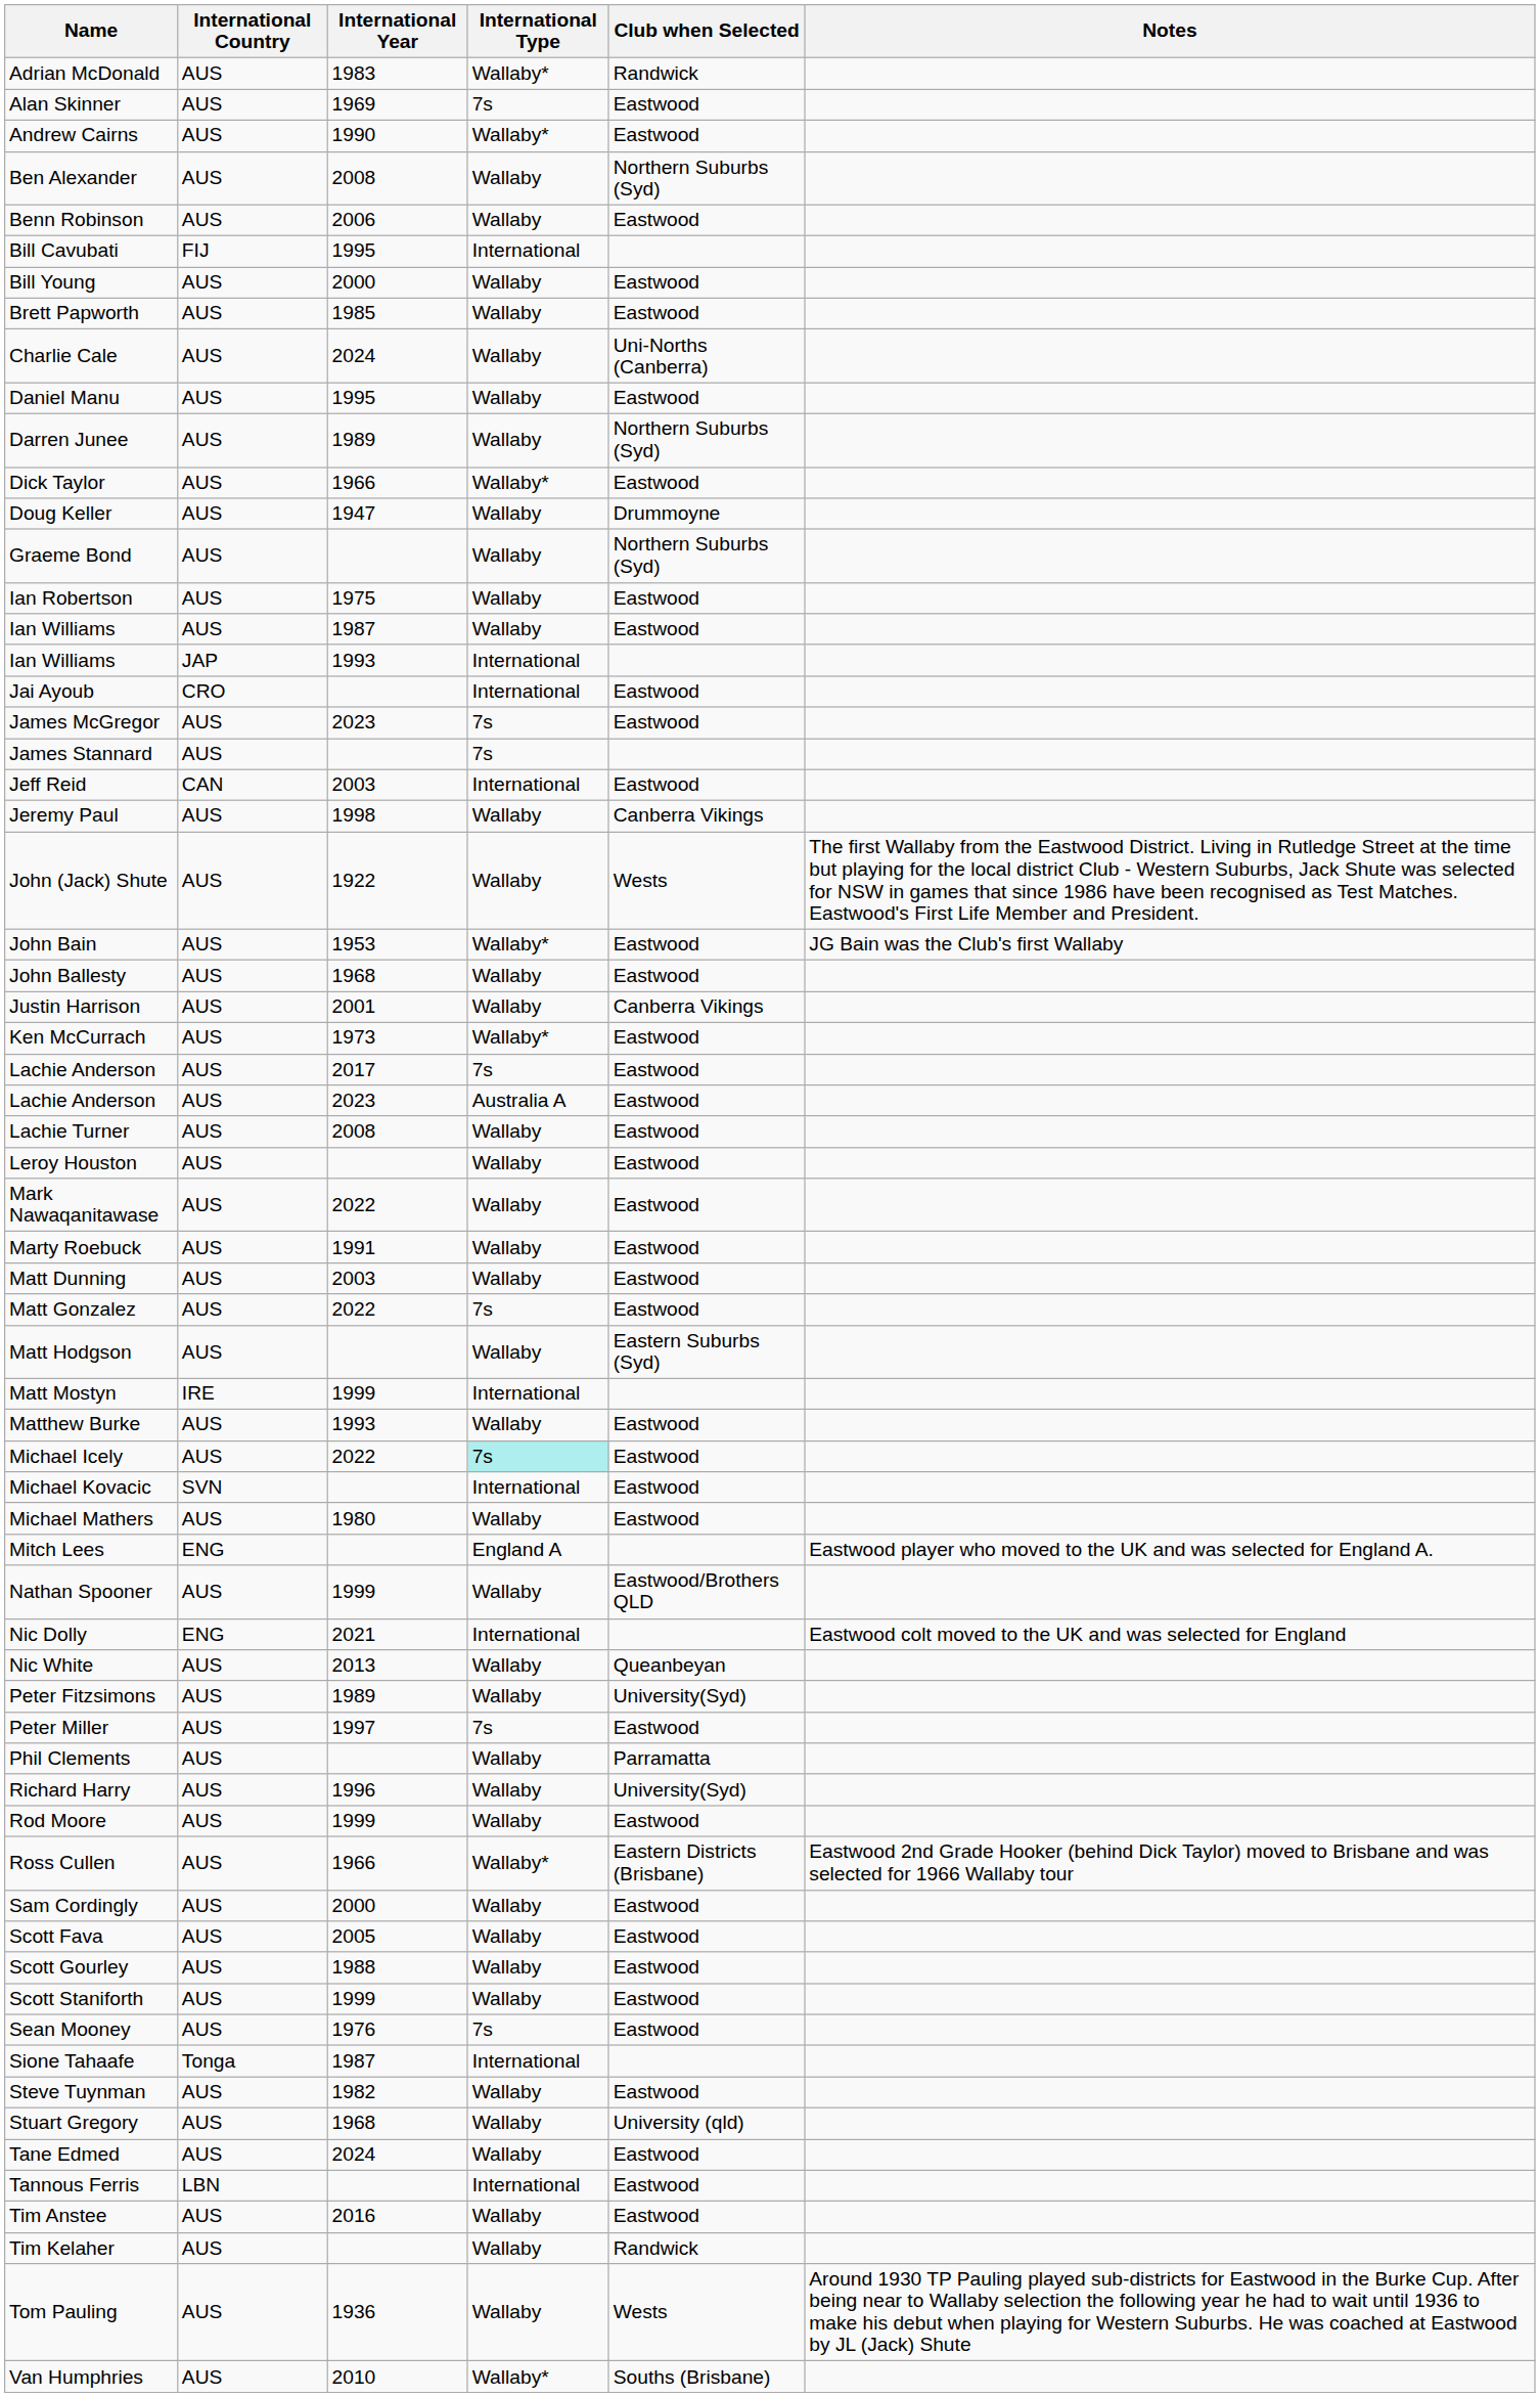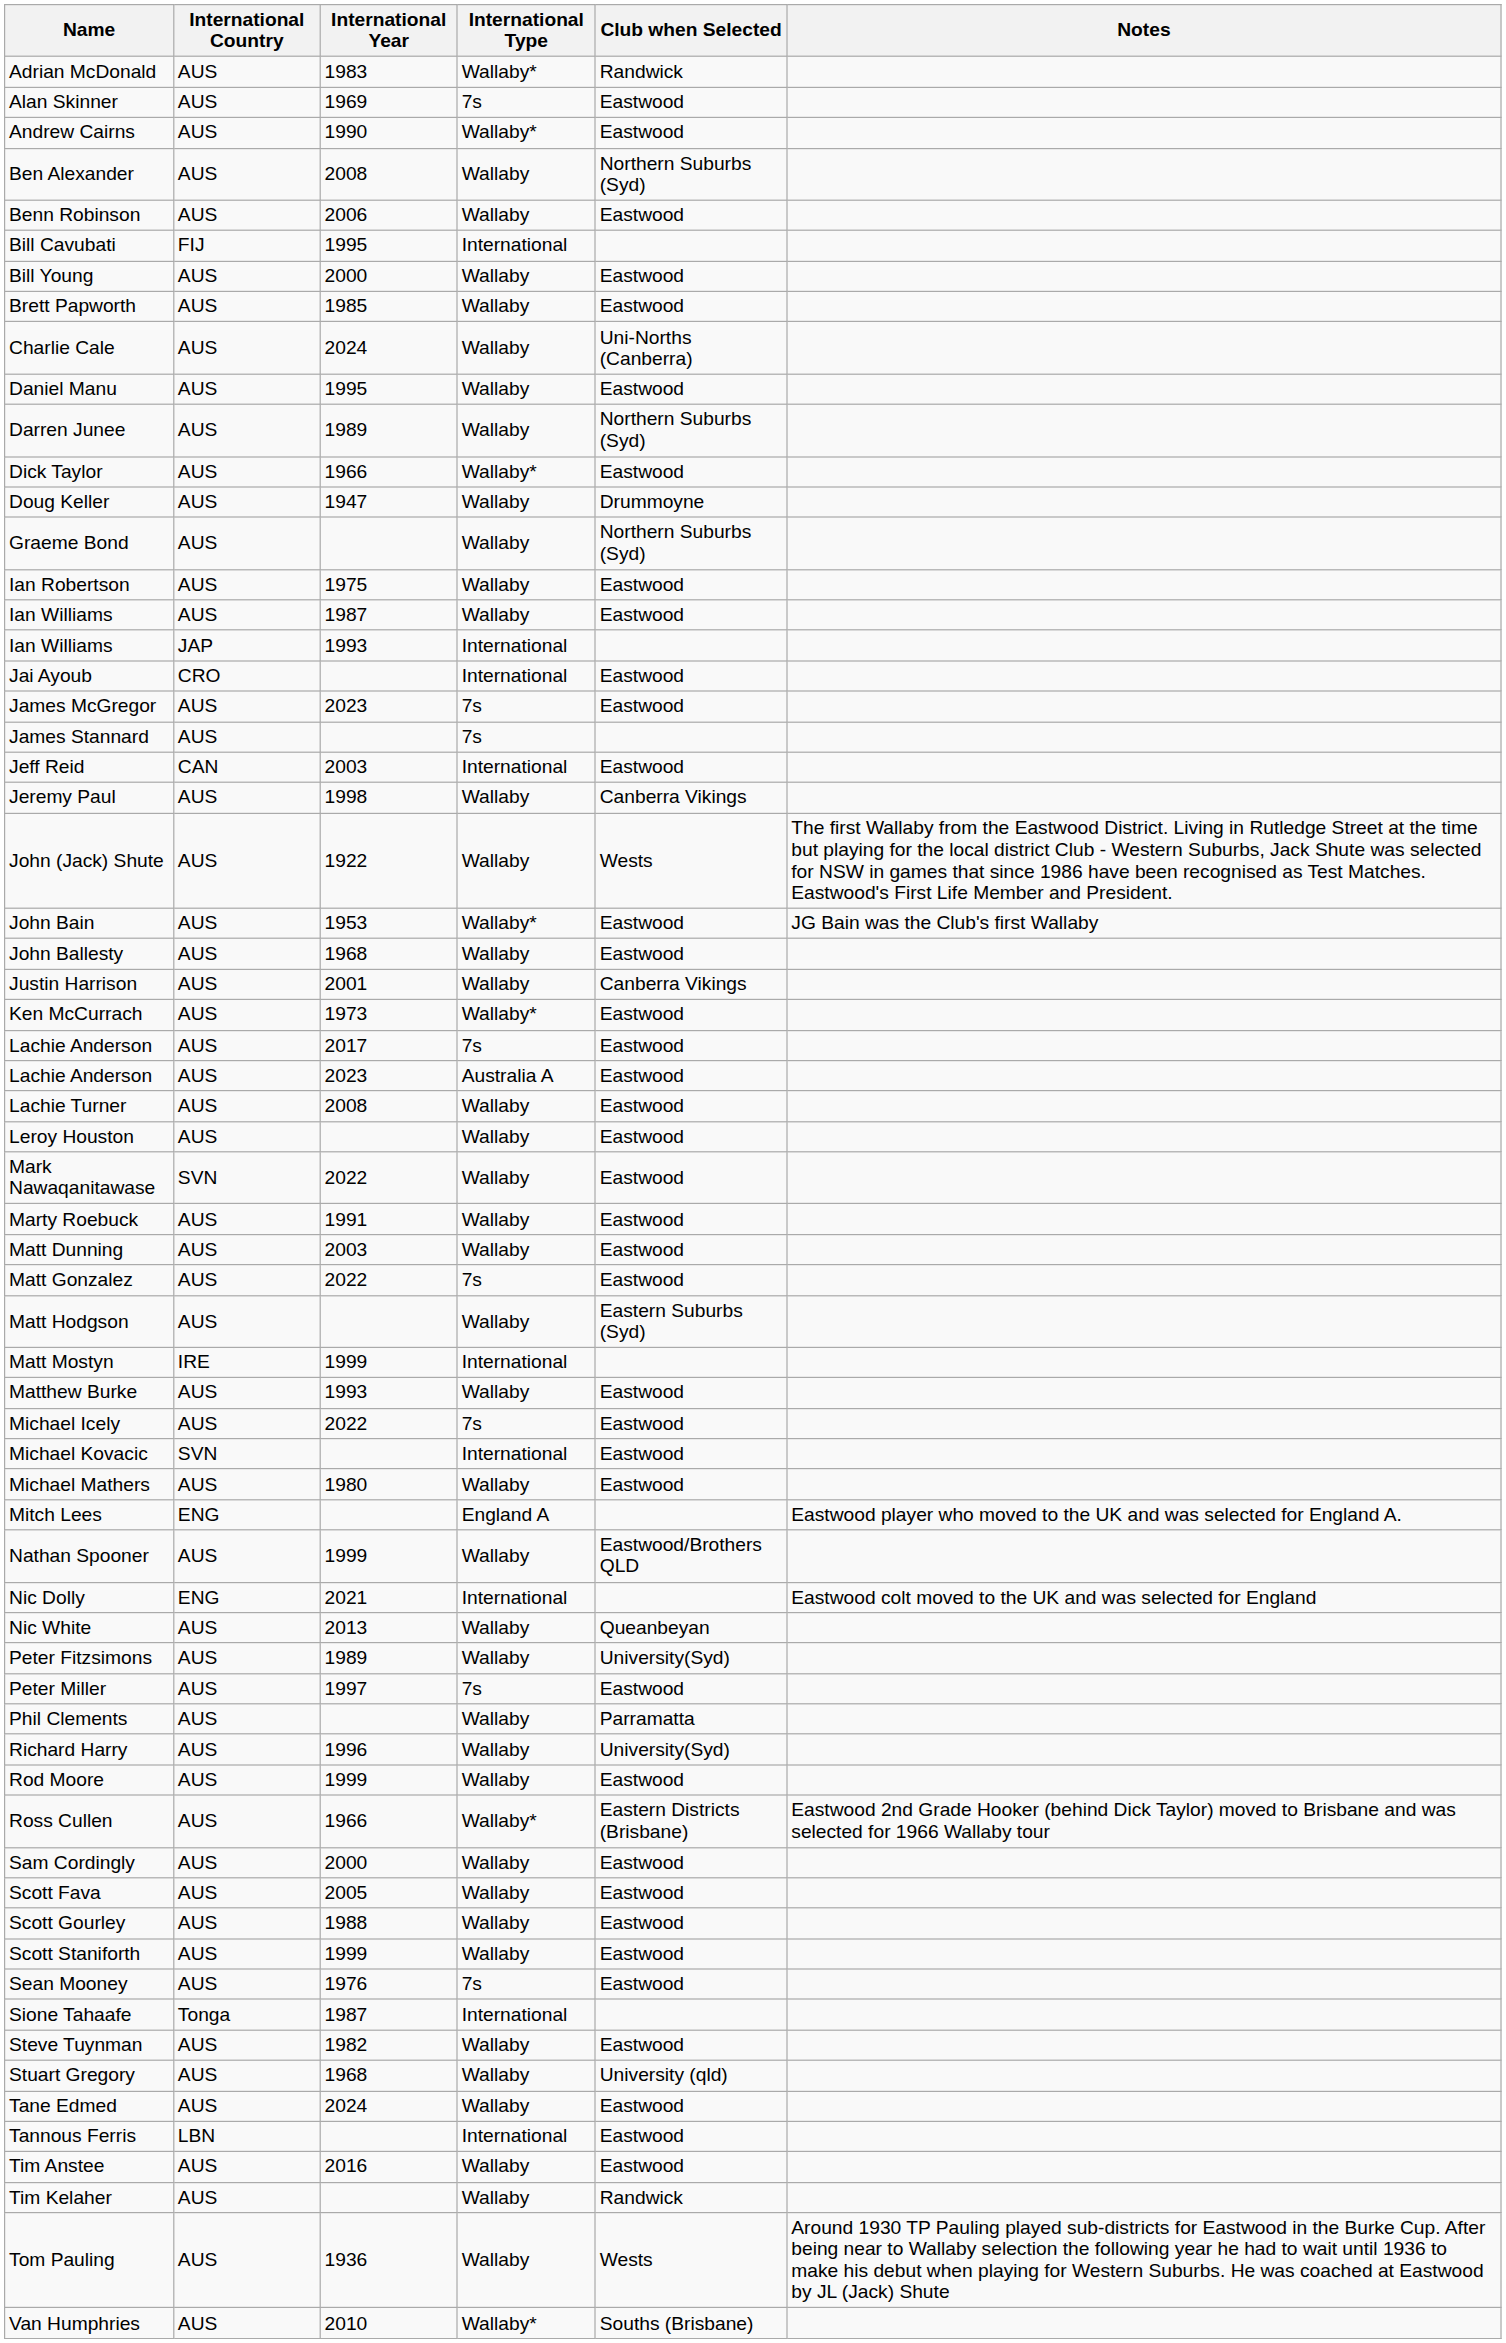 <table class="wikitable sortable">
 <tr>
 <th>Name</th>
 <th>International Country</th>
 <th>International Year</th>
 <th>International Type</th>
 <th>Club when Selected</th>
 <th>Notes</th>
 </tr>
 <tr>
 <td>Adrian McDonald</td>
 <td>AUS</td>
 <td>1983</td>
 <td>Wallaby*</td>
 <td>Randwick</td>
 <td></td>
 </tr>
 <tr>
 <td>Alan Skinner</td>
 <td>AUS</td>
 <td>1969</td>
 <td>7s</td>
 <td>Eastwood</td>
 <td></td>
 </tr>
 <tr>
 <td>Andrew Cairns</td>
 <td>AUS</td>
 <td>1990</td>
 <td>Wallaby*</td>
 <td>Eastwood</td>
 <td></td>
 </tr>
 <tr>
 <td>Ben Alexander</td>
 <td>AUS</td>
 <td>2008</td>
 <td>Wallaby</td>
 <td>Northern Suburbs (Syd)</td>
 <td></td>
 </tr>
 <tr>
 <td>Benn Robinson</td>
 <td>AUS</td>
 <td>2006</td>
 <td>Wallaby</td>
 <td>Eastwood</td>
 <td></td>
 </tr>
 <tr>
 <td>Bill Cavubati</td>
 <td>FIJ</td>
 <td>1995</td>
 <td>International</td>
 <td></td>
 <td></td>
 </tr>
 <tr>
 <td>Bill Young</td>
 <td>AUS</td>
 <td>2000</td>
 <td>Wallaby</td>
 <td>Eastwood</td>
 <td></td>
 </tr>
 <tr>
 <td>Brett Papworth</td>
 <td>AUS</td>
 <td>1985</td>
 <td>Wallaby</td>
 <td>Eastwood</td>
 <td></td>
 </tr>
 <tr>
 <td>Charlie Cale</td>
 <td>AUS</td>
 <td>2024</td>
 <td>Wallaby</td>
 <td>Uni-Norths (Canberra)</td>
 <td></td>
 </tr>
 <tr>
 <td>Daniel Manu</td>
 <td>AUS</td>
 <td>1995</td>
 <td>Wallaby</td>
 <td>Eastwood</td>
 <td></td>
 </tr>
 <tr>
 <td>Darren Junee</td>
 <td>AUS</td>
 <td>1989</td>
 <td>Wallaby</td>
 <td>Northern Suburbs (Syd)</td>
 <td></td>
 </tr>
 <tr>
 <td>Dick Taylor</td>
 <td>AUS</td>
 <td>1966</td>
 <td>Wallaby*</td>
 <td>Eastwood</td>
 <td></td>
 </tr>
 <tr>
 <td>Doug Keller</td>
 <td>AUS</td>
 <td>1947</td>
 <td>Wallaby</td>
 <td>Drummoyne</td>
 <td></td>
 </tr>
 <tr>
 <td>Graeme Bond</td>
 <td>AUS</td>
 <td></td>
 <td>Wallaby</td>
 <td>Northern Suburbs (Syd)</td>
 <td></td>
 </tr>
 <tr>
 <td>Ian Robertson</td>
 <td>AUS</td>
 <td>1975</td>
 <td>Wallaby</td>
 <td>Eastwood</td>
 <td></td>
 </tr>
 <tr>
 <td>Ian Williams</td>
 <td>AUS</td>
 <td>1987</td>
 <td>Wallaby</td>
 <td>Eastwood</td>
 <td></td>
 </tr>
 <tr>
 <td>Ian Williams</td>
 <td>JAP</td>
 <td>1993</td>
 <td>International</td>
 <td></td>
 <td></td>
 </tr>
 <tr>
 <td>Jai Ayoub</td>
 <td>CRO</td>
 <td></td>
 <td>International</td>
 <td>Eastwood</td>
 <td></td>
 </tr>
 <tr>
 <td>James McGregor</td>
 <td>AUS</td>
 <td>2023</td>
 <td>7s</td>
 <td>Eastwood</td>
 <td></td>
 </tr>
 <tr>
 <td>James Stannard</td>
 <td>AUS</td>
 <td></td>
 <td>7s</td>
 <td></td>
 <td></td>
 </tr>
 <tr>
 <td>Jeff Reid</td>
 <td>CAN</td>
 <td>2003</td>
 <td>International</td>
 <td>Eastwood</td>
 <td></td>
 </tr>
 <tr>
 <td>Jeremy Paul</td>
 <td>AUS</td>
 <td>1998</td>
 <td>Wallaby</td>
 <td>Canberra Vikings</td>
 <td></td>
 </tr>
 <tr>
 <td>John (Jack) Shute</td>
 <td>AUS</td>
 <td>1922</td>
 <td>Wallaby</td>
 <td>Wests</td>
 <td>The first Wallaby from the Eastwood District. Living in Rutledge Street at the time but playing for the local district Club - Western Suburbs, Jack Shute was selected for NSW in games that since 1986 have been recognised as Test Matches.<br>Eastwood's First Life Member and President.</td>
 </tr>
 <tr>
 <td>John Bain</td>
 <td>AUS</td>
 <td>1953</td>
 <td>Wallaby*</td>
 <td>Eastwood</td>
 <td>JG Bain was the Club's first Wallaby</td>
 </tr>
 <tr>
 <td>John Ballesty</td>
 <td>AUS</td>
 <td>1968</td>
 <td>Wallaby</td>
 <td>Eastwood</td>
 <td></td>
 </tr>
 <tr>
 <td>Justin Harrison</td>
 <td>AUS</td>
 <td>2001</td>
 <td>Wallaby</td>
 <td>Canberra Vikings</td>
 <td></td>
 </tr>
 <tr>
 <td>Ken McCurrach</td>
 <td>AUS</td>
 <td>1973</td>
 <td>Wallaby*</td>
 <td>Eastwood</td>
 <td></td>
 </tr>
 <tr>
 <td>Lachie Anderson</td>
 <td>AUS</td>
 <td>2017</td>
 <td>7s</td>
 <td>Eastwood</td>
 <td></td>
 </tr>
 <tr>
 <td>Lachie Anderson</td>
 <td>AUS</td>
 <td>2023</td>
 <td>Australia A</td>
 <td>Eastwood</td>
 <td></td>
 </tr>
 <tr>
 <td>Lachie Turner</td>
 <td>AUS</td>
 <td>2008</td>
 <td>Wallaby</td>
 <td>Eastwood</td>
 <td></td>
 </tr>
 <tr>
 <td>Leroy Houston</td>
 <td>AUS</td>
 <td></td>
 <td>Wallaby</td>
 <td>Eastwood</td>
 <td></td>
 </tr>
 <tr>
 <td>Mark Nawaqanitawase</td>
-<td>AUS</td>
+<td>SVN</td>
 <td>2022</td>
 <td>Wallaby</td>
 <td>Eastwood</td>
 <td></td>
 </tr>
 <tr>
 <td>Marty Roebuck</td>
 <td>AUS</td>
 <td>1991</td>
 <td>Wallaby</td>
 <td>Eastwood</td>
 <td></td>
 </tr>
 <tr>
 <td>Matt Dunning</td>
 <td>AUS</td>
 <td>2003</td>
 <td>Wallaby</td>
 <td>Eastwood</td>
 <td></td>
 </tr>
 <tr>
 <td>Matt Gonzalez</td>
 <td>AUS</td>
 <td>2022</td>
 <td>7s</td>
 <td>Eastwood</td>
 <td></td>
 </tr>
 <tr>
 <td>Matt Hodgson</td>
 <td>AUS</td>
 <td></td>
 <td>Wallaby</td>
 <td>Eastern Suburbs (Syd)</td>
 <td></td>
 </tr>
 <tr>
 <td>Matt Mostyn</td>
 <td>IRE</td>
 <td>1999</td>
 <td>International</td>
 <td></td>
 <td></td>
 </tr>
 <tr>
 <td>Matthew Burke</td>
 <td>AUS</td>
 <td>1993</td>
 <td>Wallaby</td>
 <td>Eastwood</td>
 <td></td>
 </tr>
 <tr>
 <td>Michael Icely</td>
 <td>AUS</td>
 <td>2022</td>
-<td style="background: paleturquoise;">7s</td>
+<td>7s</td>
 <td>Eastwood</td>
 <td></td>
 </tr>
 <tr>
 <td>Michael Kovacic</td>
 <td>SVN</td>
 <td></td>
 <td>International</td>
 <td>Eastwood</td>
 <td></td>
 </tr>
 <tr>
 <td>Michael Mathers</td>
 <td>AUS</td>
 <td>1980</td>
 <td>Wallaby</td>
 <td>Eastwood</td>
 <td></td>
 </tr>
 <tr>
 <td>Mitch Lees</td>
 <td>ENG</td>
 <td></td>
 <td>England A</td>
 <td></td>
 <td>Eastwood player who moved to the UK and was selected for England A.</td>
 </tr>
 <tr>
 <td>Nathan Spooner</td>
 <td>AUS</td>
 <td>1999</td>
 <td>Wallaby</td>
 <td>Eastwood/Brothers QLD</td>
 <td></td>
 </tr>
 <tr>
 <td>Nic Dolly</td>
 <td>ENG</td>
 <td>2021</td>
 <td>International</td>
 <td></td>
 <td>Eastwood colt moved to the UK  and was selected for England</td>
 </tr>
 <tr>
 <td>Nic White</td>
 <td>AUS</td>
 <td>2013</td>
 <td>Wallaby</td>
 <td>Queanbeyan</td>
 <td></td>
 </tr>
 <tr>
 <td>Peter Fitzsimons</td>
 <td>AUS</td>
 <td>1989</td>
 <td>Wallaby</td>
 <td>University(Syd)</td>
 <td></td>
 </tr>
 <tr>
 <td>Peter Miller</td>
 <td>AUS</td>
 <td>1997</td>
 <td>7s</td>
 <td>Eastwood</td>
 <td></td>
 </tr>
 <tr>
 <td>Phil Clements</td>
 <td>AUS</td>
 <td></td>
 <td>Wallaby</td>
 <td>Parramatta</td>
 <td></td>
 </tr>
 <tr>
 <td>Richard Harry</td>
 <td>AUS</td>
 <td>1996</td>
 <td>Wallaby</td>
 <td>University(Syd)</td>
 <td></td>
 </tr>
 <tr>
 <td>Rod Moore</td>
 <td>AUS</td>
 <td>1999</td>
 <td>Wallaby</td>
 <td>Eastwood</td>
 <td></td>
 </tr>
 <tr>
 <td>Ross Cullen</td>
 <td>AUS</td>
 <td>1966</td>
 <td>Wallaby*</td>
 <td>Eastern Districts (Brisbane)</td>
 <td>Eastwood 2nd Grade Hooker (behind Dick Taylor) moved to Brisbane and was selected for 1966 Wallaby tour</td>
 </tr>
 <tr>
 <td>Sam Cordingly</td>
 <td>AUS</td>
 <td>2000</td>
 <td>Wallaby</td>
 <td>Eastwood</td>
 <td></td>
 </tr>
 <tr>
 <td>Scott Fava</td>
 <td>AUS</td>
 <td>2005</td>
 <td>Wallaby</td>
 <td>Eastwood</td>
 <td></td>
 </tr>
 <tr>
 <td>Scott Gourley</td>
 <td>AUS</td>
 <td>1988</td>
 <td>Wallaby</td>
 <td>Eastwood</td>
 <td></td>
 </tr>
 <tr>
 <td>Scott Staniforth</td>
 <td>AUS</td>
 <td>1999</td>
 <td>Wallaby</td>
 <td>Eastwood</td>
 <td></td>
 </tr>
 <tr>
 <td>Sean Mooney</td>
 <td>AUS</td>
 <td>1976</td>
 <td>7s</td>
 <td>Eastwood</td>
 <td></td>
 </tr>
 <tr>
 <td>Sione Tahaafe</td>
 <td>Tonga</td>
 <td>1987</td>
 <td>International</td>
 <td></td>
 <td></td>
 </tr>
 <tr>
 <td>Steve Tuynman</td>
 <td>AUS</td>
 <td>1982</td>
 <td>Wallaby</td>
 <td>Eastwood</td>
 <td></td>
 </tr>
 <tr>
 <td>Stuart Gregory</td>
 <td>AUS</td>
 <td>1968</td>
 <td>Wallaby</td>
 <td>University (qld)</td>
 <td></td>
 </tr>
 <tr>
 <td>Tane Edmed</td>
 <td>AUS</td>
 <td>2024</td>
 <td>Wallaby</td>
 <td>Eastwood</td>
 <td></td>
 </tr>
 <tr>
 <td>Tannous Ferris</td>
 <td>LBN</td>
 <td></td>
 <td>International</td>
 <td>Eastwood</td>
 <td></td>
 </tr>
 <tr>
 <td>Tim Anstee</td>
 <td>AUS</td>
 <td>2016</td>
 <td>Wallaby</td>
 <td>Eastwood</td>
 <td></td>
 </tr>
 <tr>
 <td>Tim Kelaher</td>
 <td>AUS</td>
 <td></td>
 <td>Wallaby</td>
 <td>Randwick</td>
 <td></td>
 </tr>
 <tr>
 <td>Tom Pauling</td>
 <td>AUS</td>
 <td>1936</td>
 <td>Wallaby</td>
 <td>Wests</td>
 <td>Around 1930 TP Pauling played sub-districts for Eastwood in the Burke Cup. After being near to Wallaby selection the following year he had to wait until 1936 to make his debut when playing for Western Suburbs. He was coached at Eastwood by JL (Jack) Shute</td>
 </tr>
 <tr>
 <td>Van Humphries</td>
 <td>AUS</td>
 <td>2010</td>
 <td>Wallaby*</td>
 <td>Souths (Brisbane)</td>
 <td></td>
 </tr>
 </table>
